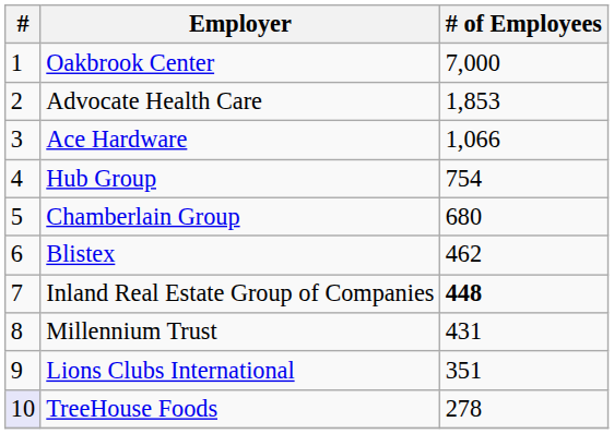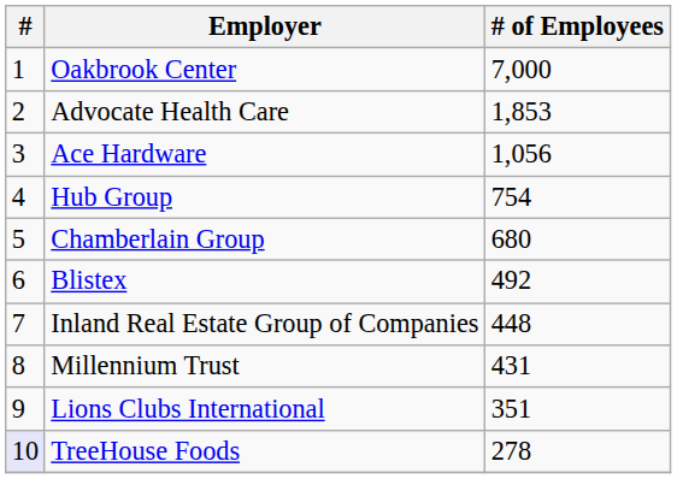 <table class="wikitable">
 <tr>
 <th>#</th>
 <th>Employer</th>
 <th># of Employees</th>
 </tr>
 <tr>
 <td>1</td>
 <td><a href='#'>Oakbrook Center</a></td>
 <td>7,000</td>
 </tr>
 <tr>
 <td>2</td>
 <td>Advocate Health Care</td>
 <td>1,853</td>
 </tr>
 <tr>
 <td>3</td>
 <td><a href='#'>Ace Hardware</a></td>
-<td>1,066</td>
+<td>1,056</td>
 </tr>
 <tr>
 <td>4</td>
 <td><a href='#'>Hub Group</a></td>
 <td>754</td>
 </tr>
 <tr>
 <td>5</td>
 <td><a href='#'>Chamberlain Group</a></td>
 <td>680</td>
 </tr>
 <tr>
 <td>6</td>
 <td><a href='#'>Blistex</a></td>
-<td>462</td>
+<td>492</td>
 </tr>
 <tr>
 <td>7</td>
 <td>Inland Real Estate Group of Companies</td>
-<td><strong>448</strong></td>
+<td>448</td>
 </tr>
 <tr>
 <td>8</td>
 <td>Millennium Trust</td>
 <td>431</td>
 </tr>
 <tr>
 <td>9</td>
 <td><a href='#'>Lions Clubs International</a></td>
 <td>351</td>
 </tr>
 <tr>
 <td style="background: lavender;">10</td>
 <td><a href='#'>TreeHouse Foods</a></td>
 <td>278</td>
 </tr>
 <tr>
 </tr>
 </table>
